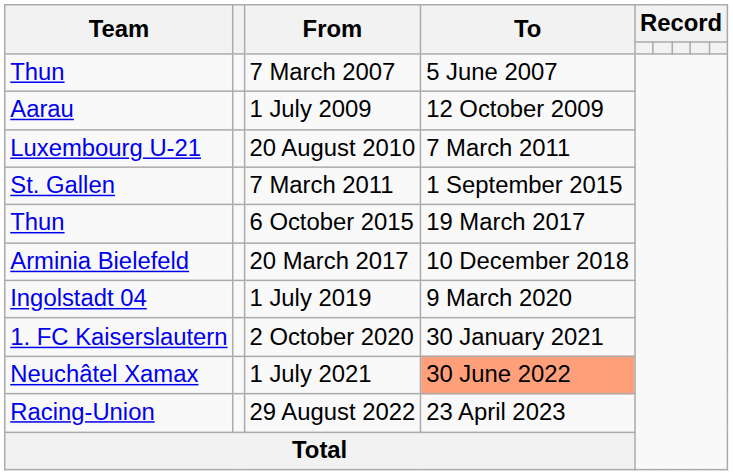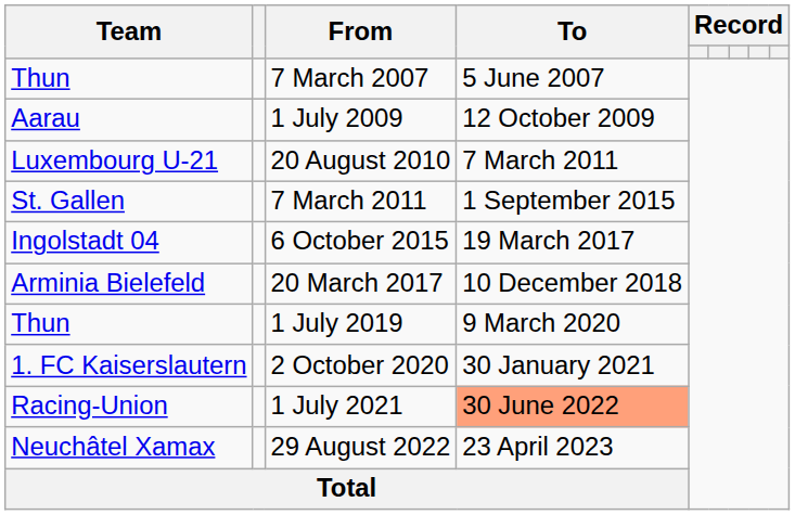 <table class="wikitable" style="text-align: center">
 <tr>
 <th rowspan="2">Team</th>
 <th rowspan=2></th>
 <th rowspan="2">From</th>
 <th rowspan="2">To</th>
 <th colspan="8">Record</th>
 </tr>
 <tr>
 <th></th>
 <th></th>
 <th></th>
 <th></th>
 <th></th>
 </tr>
 <tr>
 <td align="left"><a href='#'>Thun</a></td>
 <td></td>
 <td align="left">7 March 2007</td>
 <td align="left">5 June 2007<br></td>
 </tr>
 <tr>
 <td align="left"><a href='#'>Aarau</a></td>
 <td></td>
 <td align="left">1 July 2009</td>
 <td align="left">12 October 2009<br></td>
 </tr>
 <tr>
 <td align="left"><a href='#'>Luxembourg U-21</a></td>
 <td></td>
 <td align="left">20 August 2010</td>
 <td align="left">7 March 2011<br></td>
 </tr>
 <tr>
 <td align="left"><a href='#'>St. Gallen</a></td>
 <td></td>
 <td align="left">7 March 2011</td>
 <td align="left">1 September 2015<br></td>
 </tr>
 <tr>
-<td align="left"><a href='#'>Thun</a></td>
+<td align="left"><a href='#'>Ingolstadt 04</a></td>
 <td></td>
 <td align="left">6 October 2015</td>
 <td align="left">19 March 2017<br></td>
 </tr>
 <tr>
 <td align="left"><a href='#'>Arminia Bielefeld</a></td>
 <td></td>
 <td align="left">20 March 2017</td>
 <td align="left">10 December 2018<br></td>
 </tr>
 <tr>
-<td align="left"><a href='#'>Ingolstadt 04</a></td>
+<td align="left"><a href='#'>Thun</a></td>
 <td></td>
 <td align="left">1 July 2019</td>
 <td align="left">9 March 2020<br></td>
 </tr>
 <tr>
 <td align="left"><a href='#'>1. FC Kaiserslautern</a></td>
 <td></td>
 <td align="left">2 October 2020</td>
 <td align="left">30 January 2021<br></td>
 </tr>
 <tr>
-<td align="left"><a href='#'>Neuchâtel Xamax</a></td>
+<td align="left"><a href='#'>Racing-Union</a></td>
 <td></td>
 <td align="left">1 July 2021</td>
 <td align="left" style="background: lightsalmon;">30 June 2022<br></td>
 </tr>
 <tr>
-<td align="left"><a href='#'>Racing-Union</a></td>
+<td align="left"><a href='#'>Neuchâtel Xamax</a></td>
 <td></td>
 <td align="left">29 August 2022</td>
 <td align="left">23 April 2023<br></td>
 </tr>
 <tr>
 <th colspan=4>Total<br></th>
 </tr>
 </table>
